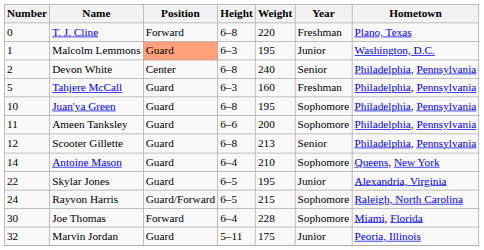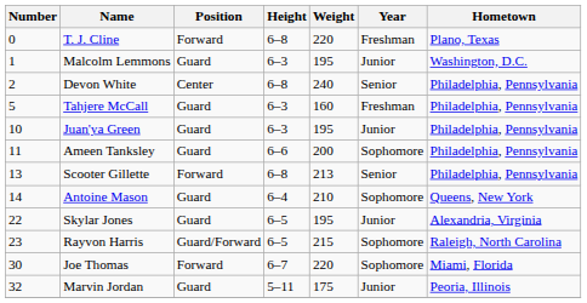 <table class="wikitable" style="font-size: 95%;">
 <tr>
 <th>Number</th>
 <th>Name</th>
 <th>Position</th>
 <th>Height</th>
 <th>Weight</th>
 <th>Year</th>
 <th>Hometown</th>
 </tr>
 <tr>
 <td>0</td>
 <td><a href='#'>T. J. Cline</a></td>
 <td>Forward</td>
 <td>6–8</td>
 <td>220</td>
 <td>Freshman</td>
 <td><a href='#'>Plano, Texas</a></td>
 </tr>
 <tr>
 <td>1</td>
 <td>Malcolm Lemmons</td>
-<td style="background: lightsalmon;">Guard</td>
+<td>Guard</td>
 <td>6–3</td>
 <td>195</td>
 <td>Junior</td>
 <td><a href='#'>Washington, D.C.</a></td>
 </tr>
 <tr>
 <td>2</td>
 <td>Devon White</td>
 <td>Center</td>
 <td>6–8</td>
 <td>240</td>
 <td>Senior</td>
 <td><a href='#'>Philadelphia</a>, <a href='#'>Pennsylvania</a></td>
 </tr>
 <tr>
 <td>5</td>
 <td><a href='#'>Tahjere McCall</a></td>
 <td>Guard</td>
 <td>6–3</td>
 <td>160</td>
 <td>Freshman</td>
 <td><a href='#'>Philadelphia</a>, <a href='#'>Pennsylvania</a></td>
 </tr>
 <tr>
 <td>10</td>
 <td><a href='#'>Juan'ya Green</a></td>
 <td>Guard</td>
-<td>6–8</td>
+<td>6–3</td>
 <td>195</td>
-<td>Sophomore</td>
+<td>Junior</td>
 <td><a href='#'>Philadelphia</a>, <a href='#'>Pennsylvania</a></td>
 </tr>
 <tr>
 <td>11</td>
 <td>Ameen Tanksley</td>
 <td>Guard</td>
 <td>6–6</td>
 <td>200</td>
 <td>Sophomore</td>
 <td><a href='#'>Philadelphia</a>, <a href='#'>Pennsylvania</a></td>
 </tr>
 <tr>
-<td>12</td>
+<td>13</td>
 <td>Scooter Gillette</td>
-<td>Guard</td>
+<td>Forward</td>
 <td>6–8</td>
 <td>213</td>
 <td>Senior</td>
 <td><a href='#'>Philadelphia</a>, <a href='#'>Pennsylvania</a></td>
 </tr>
 <tr>
 <td>14</td>
 <td><a href='#'>Antoine Mason</a></td>
 <td>Guard</td>
 <td>6–4</td>
 <td>210</td>
 <td>Sophomore</td>
 <td><a href='#'>Queens</a>, <a href='#'>New York</a></td>
 </tr>
 <tr>
 <td>22</td>
 <td>Skylar Jones</td>
 <td>Guard</td>
 <td>6–5</td>
 <td>195</td>
 <td>Junior</td>
 <td><a href='#'>Alexandria, Virginia</a></td>
 </tr>
 <tr>
-<td>24</td>
+<td>23</td>
 <td>Rayvon Harris</td>
 <td>Guard/Forward</td>
 <td>6–5</td>
 <td>215</td>
 <td>Sophomore</td>
 <td><a href='#'>Raleigh, North Carolina</a></td>
 </tr>
 <tr>
 <td>30</td>
 <td>Joe Thomas</td>
 <td>Forward</td>
-<td>6–4</td>
-<td>228</td>
+<td>6–7</td>
+<td>220</td>
 <td>Sophomore</td>
 <td><a href='#'>Miami</a>, <a href='#'>Florida</a></td>
 </tr>
 <tr>
 <td>32</td>
 <td>Marvin Jordan</td>
 <td>Guard</td>
 <td>5–11</td>
 <td>175</td>
 <td>Junior</td>
 <td><a href='#'>Peoria, Illinois</a></td>
 </tr>
 <tr>
 </tr>
 </table>
